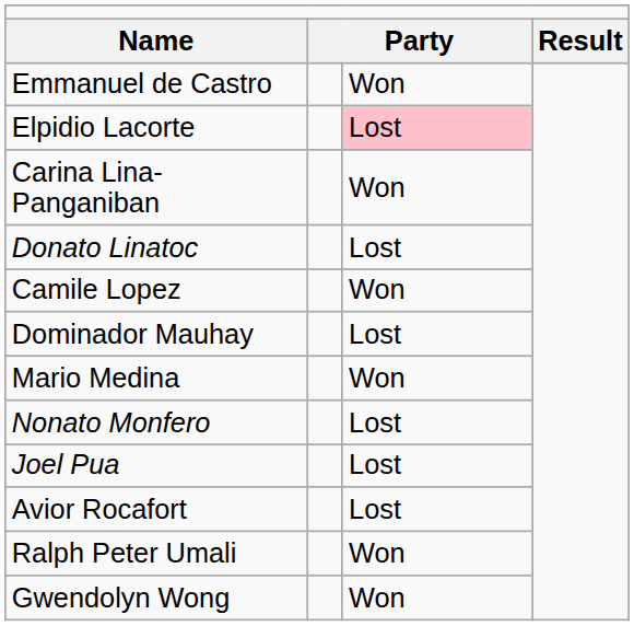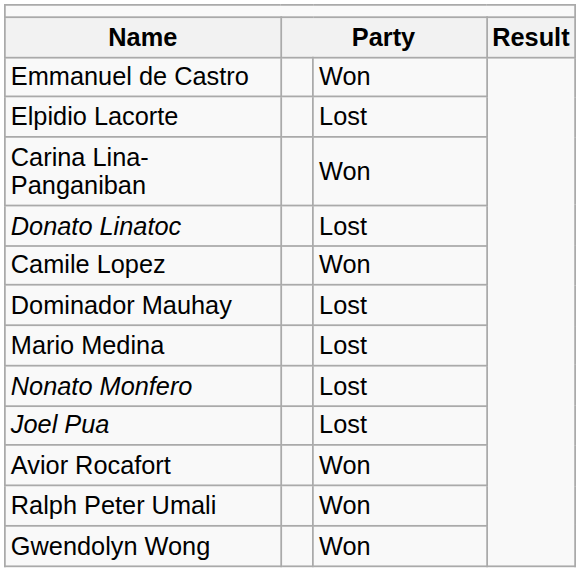 <table class=wikitable style="font-size:90%">
 <tr>
 <td colspan=4 bgcolor=></td>
 </tr>
 <tr>
 <th width=150px>Name</th>
 <th colspan=2 width=110px>Party</th>
 <th>Result</th>
 </tr>
 <tr>
 <td>Emmanuel de Castro</td>
 <td></td>
 <td>Won</td>
 </tr>
 <tr>
 <td>Elpidio Lacorte</td>
 <td></td>
-<td style="background: pink;">Lost</td>
+<td>Lost</td>
 </tr>
 <tr>
 <td>Carina Lina-Panganiban</td>
 <td></td>
 <td>Won</td>
 </tr>
 <tr>
 <td><em>Donato Linatoc</em></td>
 <td></td>
 <td>Lost</td>
 </tr>
 <tr>
 <td>Camile Lopez</td>
 <td></td>
 <td>Won</td>
 </tr>
 <tr>
 <td>Dominador Mauhay</td>
 <td></td>
 <td>Lost</td>
 </tr>
 <tr>
 <td>Mario Medina</td>
 <td></td>
-<td>Won</td>
+<td>Lost</td>
 </tr>
 <tr>
 <td><em>Nonato Monfero</em></td>
 <td></td>
 <td>Lost</td>
 </tr>
 <tr>
 <td><em>Joel Pua</em></td>
 <td></td>
 <td>Lost</td>
 </tr>
 <tr>
 <td>Avior Rocafort</td>
 <td></td>
-<td>Lost</td>
+<td>Won</td>
 </tr>
 <tr>
 <td>Ralph Peter Umali</td>
 <td></td>
 <td>Won</td>
 </tr>
 <tr>
 <td>Gwendolyn Wong</td>
 <td></td>
 <td>Won</td>
 </tr>
 </table>
